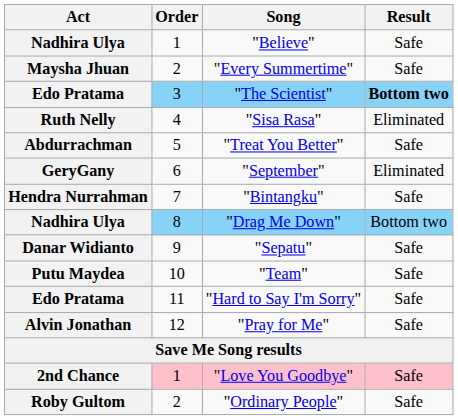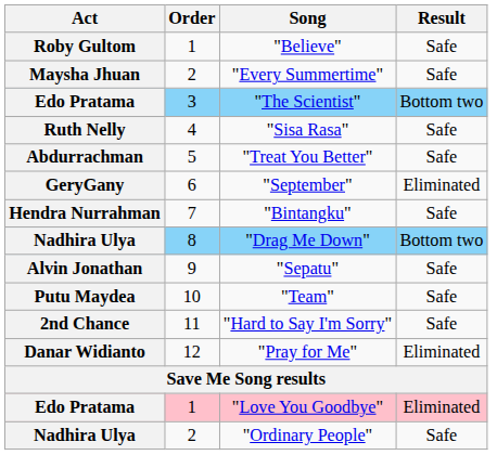 <table class="wikitable plainrowheaders" style="text-align:center;">
 <tr>
 <th scope="col">Act</th>
 <th scope="col">Order</th>
 <th scope="col">Song</th>
 <th scope="col">Result</th>
 </tr>
 <tr>
-<th scope="row">Nadhira Ulya</th>
+<th scope="row">Roby Gultom</th>
 <td>1</td>
 <td>"<a href='#'>Believe</a>"</td>
 <td>Safe</td>
 </tr>
 <tr>
 <th scope="row">Maysha Jhuan</th>
 <td>2</td>
 <td>"<a href='#'>Every Summertime</a>"</td>
 <td>Safe</td>
 </tr>
 <tr style="background:#87D3F8;">
 <th scope="row">Edo Pratama</th>
 <td>3</td>
 <td>"<a href='#'>The Scientist</a>"</td>
-<td><strong>Bottom two</strong></td>
+<td>Bottom two</td>
 </tr>
 <tr>
 <th scope="row">Ruth Nelly</th>
 <td>4</td>
 <td>"<a href='#'>Sisa Rasa</a>"</td>
-<td>Eliminated</td>
+<td>Safe</td>
 </tr>
 <tr>
 <th scope="row">Abdurrachman</th>
 <td>5</td>
 <td>"<a href='#'>Treat You Better</a>"</td>
 <td>Safe</td>
 </tr>
 <tr>
 <th scope="row">GeryGany</th>
 <td>6</td>
 <td>"<a href='#'>September</a>"</td>
 <td>Eliminated</td>
 </tr>
 <tr>
 <th scope="row">Hendra Nurrahman</th>
 <td>7</td>
 <td>"<a href='#'>Bintangku</a>"</td>
 <td>Safe</td>
 </tr>
 <tr style="background:#87D3F8;">
 <th scope="row">Nadhira Ulya</th>
 <td>8</td>
 <td>"<a href='#'>Drag Me Down</a>"</td>
 <td>Bottom two</td>
 </tr>
 <tr>
-<th scope="row">Danar Widianto</th>
+<th scope="row">Alvin Jonathan</th>
 <td>9</td>
 <td>"<a href='#'>Sepatu</a>"</td>
 <td>Safe</td>
 </tr>
 <tr>
 <th scope="row">Putu Maydea</th>
 <td>10</td>
 <td>"<a href='#'>Team</a>"</td>
 <td>Safe</td>
 </tr>
 <tr>
-<th scope="row">Edo Pratama</th>
+<th scope="row">2nd Chance</th>
 <td>11</td>
 <td>"<a href='#'>Hard to Say I'm Sorry</a>"</td>
 <td>Safe</td>
 </tr>
 <tr>
-<th scope="row">Alvin Jonathan</th>
+<th scope="row">Danar Widianto</th>
 <td>12</td>
 <td>"<a href='#'>Pray for Me</a>"</td>
-<td>Safe</td>
+<td>Eliminated</td>
 </tr>
 <tr>
 <th colspan="4">Save Me Song results</th>
 </tr>
 <tr style="background:pink;">
-<th scope="row">2nd Chance</th>
+<th scope="row">Edo Pratama</th>
 <td>1</td>
 <td>"<a href='#'>Love You Goodbye</a>"</td>
-<td>Safe</td>
+<td>Eliminated</td>
 </tr>
 <tr>
-<th scope="row">Roby Gultom</th>
+<th scope="row">Nadhira Ulya</th>
 <td>2</td>
 <td>"<a href='#'>Ordinary People</a>"</td>
 <td>Safe</td>
 </tr>
 </table>
